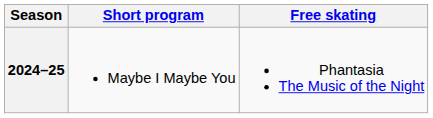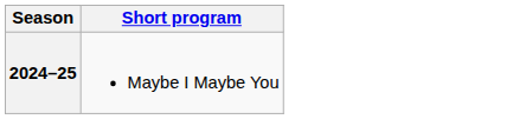 <table class=wikitable style=text-align:center>
 <tr>
 <th>Season</th>
 <th><a href='#'>Short program</a></th>
-<th><a href='#'>Free skating</a></th>
 </tr>
 <tr>
 <th>2024–25 <br> </th>
 <td><br><ul><li>Maybe I Maybe You <br></li></ul></td>
-<td><br><ul><li>Phantasia <br> </li><li><a href='#'>The Music of the Night</a> <br></li></ul></td>
 </tr>
 </table>
